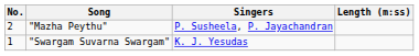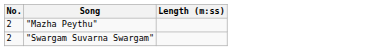 <table class="wikitable" style="font-size:95%;">
 <tr>
 <th>No.</th>
 <th>Song</th>
-<th>Singers</th>
 <th>Length (m:ss)</th>
 </tr>
 <tr>
 <td>2</td>
 <td>"Mazha Peythu"</td>
-<td><a href='#'>P. Susheela</a>, <a href='#'>P. Jayachandran</a></td>
 <td></td>
 </tr>
 <tr>
-<td>1</td>
+<td>2</td>
 <td>"Swargam Suvarna Swargam"</td>
-<td><a href='#'>K. J. Yesudas</a></td>
 <td></td>
 </tr>
 </table>
